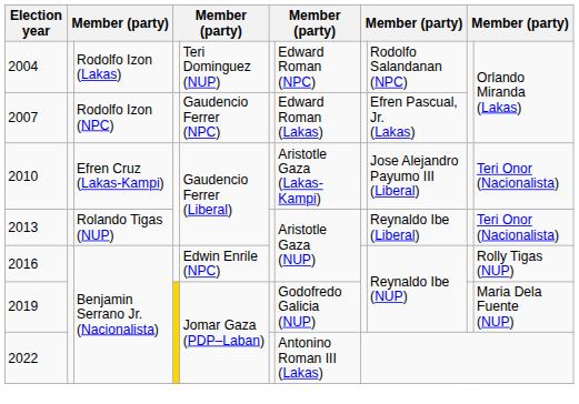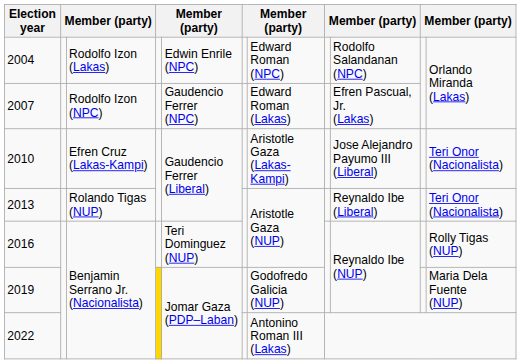 <table class=wikitable style="font-size:90%">
 <tr>
 <th width=60px>Election<br>year</th>
 <th colspan=2 width=140px>Member (party)</th>
 <th colspan=2 width=140px>Member (party)</th>
 <th colspan=2 width=140px>Member (party)</th>
 <th colspan=2 width=140px>Member (party)</th>
 <th colspan=2 width=140px>Member (party)</th>
 </tr>
 <tr>
 <td>2004</td>
 <td bgcolor=></td>
 <td>Rodolfo Izon<br>(<a href='#'>Lakas</a>)</td>
 <td bgcolor=></td>
-<td>Teri Dominguez<br>(<a href='#'>NUP</a>)</td>
+<td>Edwin Enrile<br>(<a href='#'>NPC</a>)</td>
 <td bgcolor=></td>
 <td>Edward Roman<br>(<a href='#'>NPC</a>)</td>
 <td bgcolor=></td>
 <td>Rodolfo Salandanan<br>(<a href='#'>NPC</a>)</td>
 <td rowspan=2 bgcolor=></td>
 <td rowspan=2>Orlando Miranda<br>(<a href='#'>Lakas</a>)</td>
 </tr>
 <tr>
 <td>2007</td>
 <td bgcolor=></td>
 <td>Rodolfo Izon<br>(<a href='#'>NPC</a>)</td>
 <td bgcolor=></td>
 <td>Gaudencio Ferrer<br>(<a href='#'>NPC</a>)</td>
 <td bgcolor=></td>
 <td>Edward Roman<br>(<a href='#'>Lakas</a>)</td>
 <td bgcolor=></td>
 <td>Efren Pascual, Jr.<br>(<a href='#'>Lakas</a>)</td>
 </tr>
 <tr>
 <td>2010</td>
 <td bgcolor=></td>
 <td>Efren Cruz<br>(<a href='#'>Lakas-Kampi</a>)</td>
 <td rowspan=2 bgcolor=></td>
 <td rowspan=2>Gaudencio Ferrer<br>(<a href='#'>Liberal</a>)</td>
 <td bgcolor=></td>
 <td>Aristotle Gaza<br>(<a href='#'>Lakas-Kampi</a>)</td>
 <td bgcolor=></td>
 <td>Jose Alejandro Payumo III<br>(<a href='#'>Liberal</a>)</td>
 <td bgcolor=></td>
 <td><a href='#'>Teri Onor</a><br>(<a href='#'>Nacionalista</a>)</td>
 </tr>
 <tr>
 <td>2013</td>
 <td bgcolor=></td>
 <td>Rolando Tigas<br>(<a href='#'>NUP</a>)</td>
 <td rowspan=2 bgcolor=></td>
 <td rowspan=2>Aristotle Gaza<br>(<a href='#'>NUP</a>)</td>
 <td bgcolor=></td>
 <td>Reynaldo Ibe<br>(<a href='#'>Liberal</a>)</td>
 <td bgcolor=></td>
 <td><a href='#'>Teri Onor</a><br>(<a href='#'>Nacionalista</a>)</td>
 </tr>
 <tr>
 <td>2016</td>
 <td rowspan=3 bgcolor=></td>
 <td rowspan=3>Benjamin Serrano Jr.<br>(<a href='#'>Nacionalista</a>)</td>
 <td bgcolor=></td>
-<td>Edwin Enrile<br>(<a href='#'>NPC</a>)</td>
+<td>Teri Dominguez<br>(<a href='#'>NUP</a>)</td>
 <td rowspan=2 bgcolor=></td>
 <td rowspan=2>Reynaldo Ibe<br>(<a href='#'>NUP</a>)</td>
 <td bgcolor=></td>
 <td>Rolly Tigas<br>(<a href='#'>NUP</a>)</td>
 </tr>
 <tr>
 <td>2019</td>
 <td rowspan=2 bgcolor=#FFD700></td>
 <td rowspan=2>Jomar Gaza<br>(<a href='#'>PDP–Laban</a>)</td>
 <td bgcolor=></td>
 <td>Godofredo Galicia<br>(<a href='#'>NUP</a>)</td>
 <td bgcolor=></td>
 <td>Maria Dela Fuente<br>(<a href='#'>NUP</a>)</td>
 </tr>
 <tr>
 <td>2022</td>
 <td bgcolor=></td>
 <td>Antonino Roman III<br>(<a href='#'>Lakas</a>)</td>
 </tr>
 </table>
